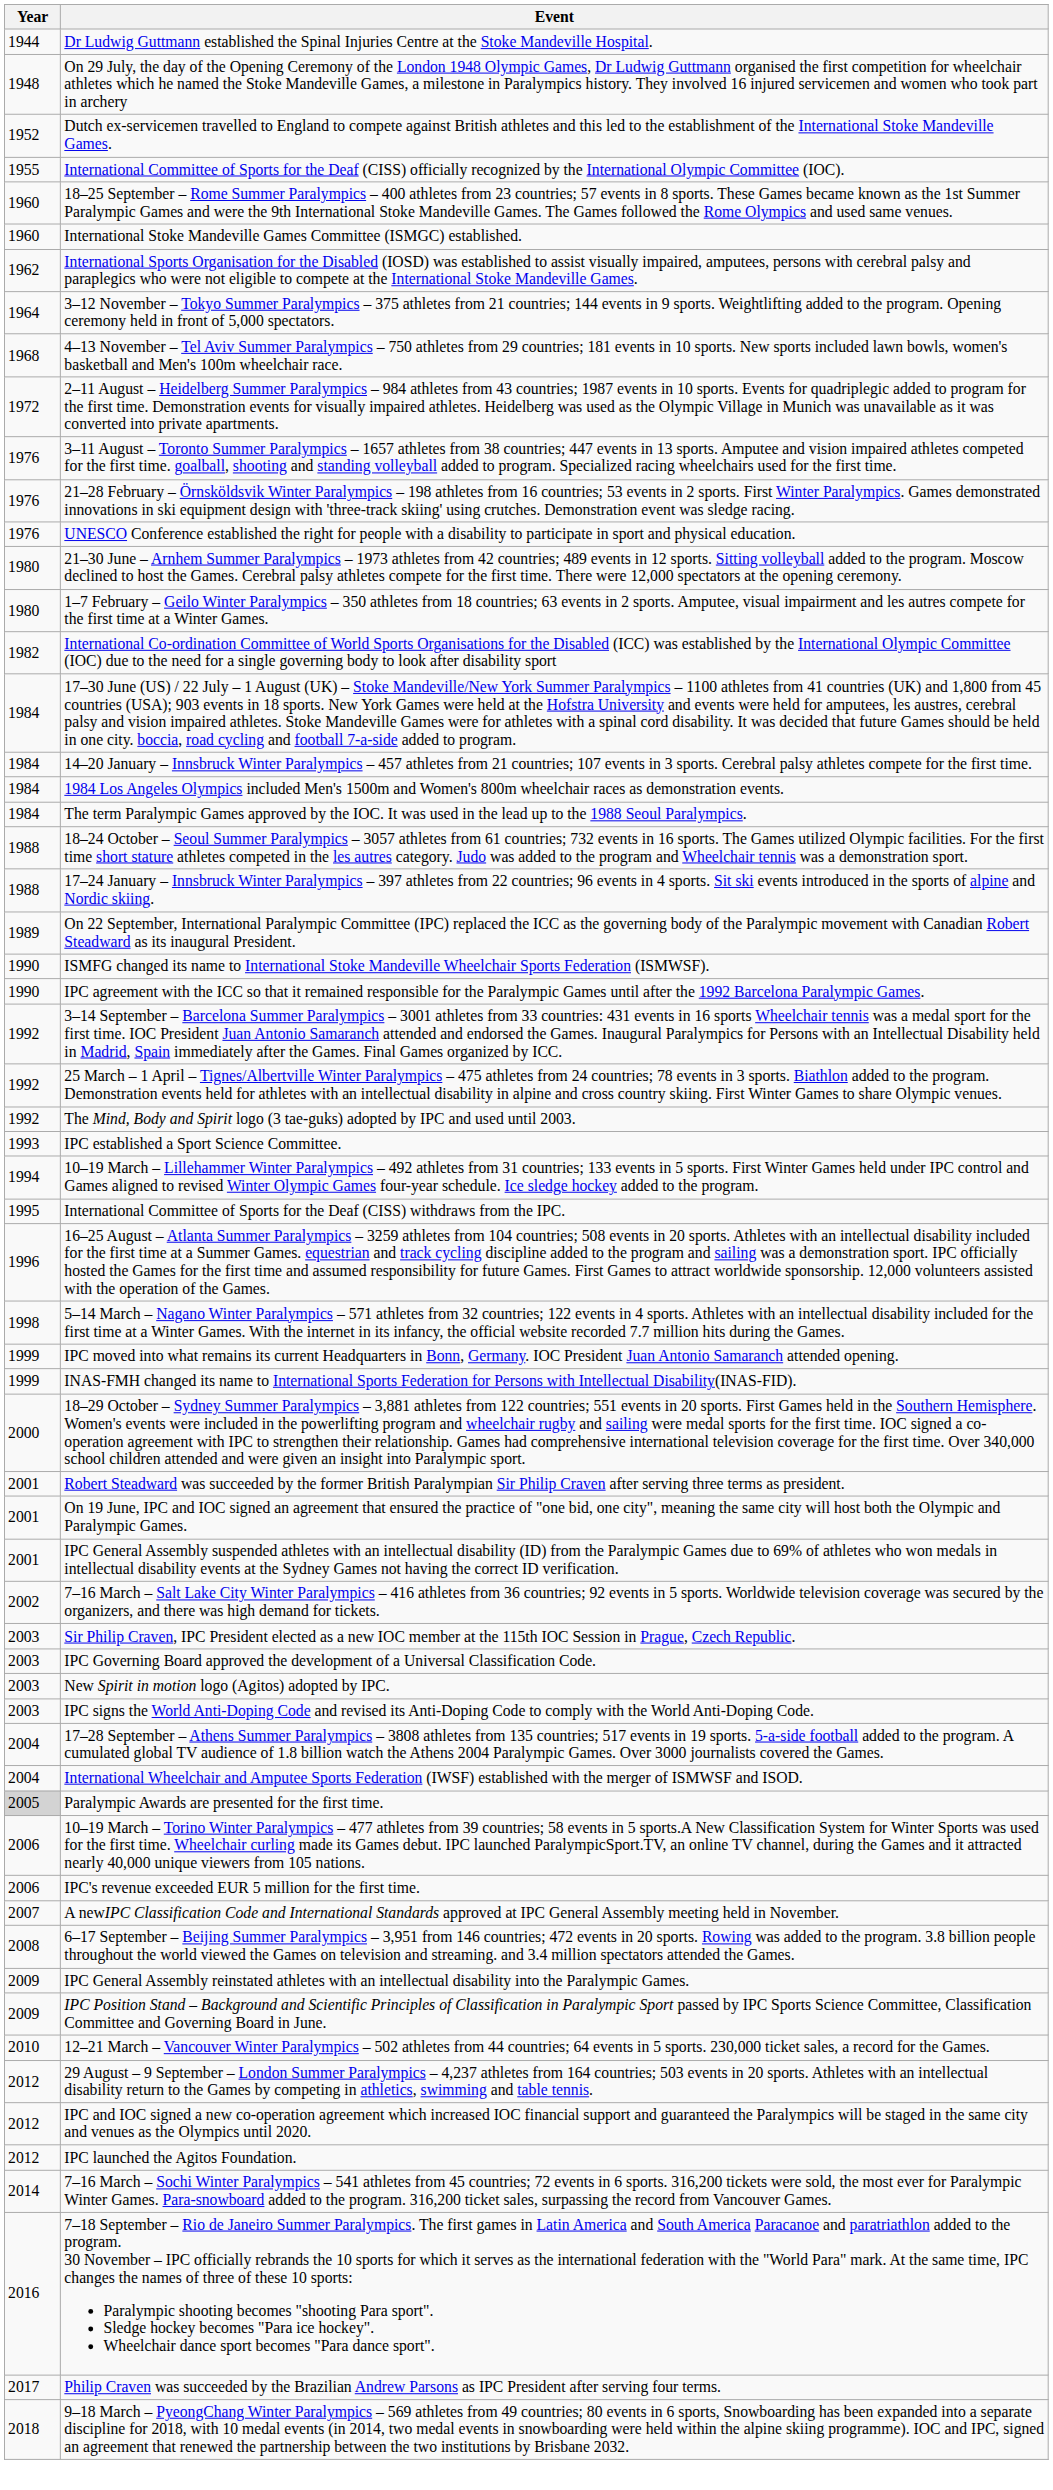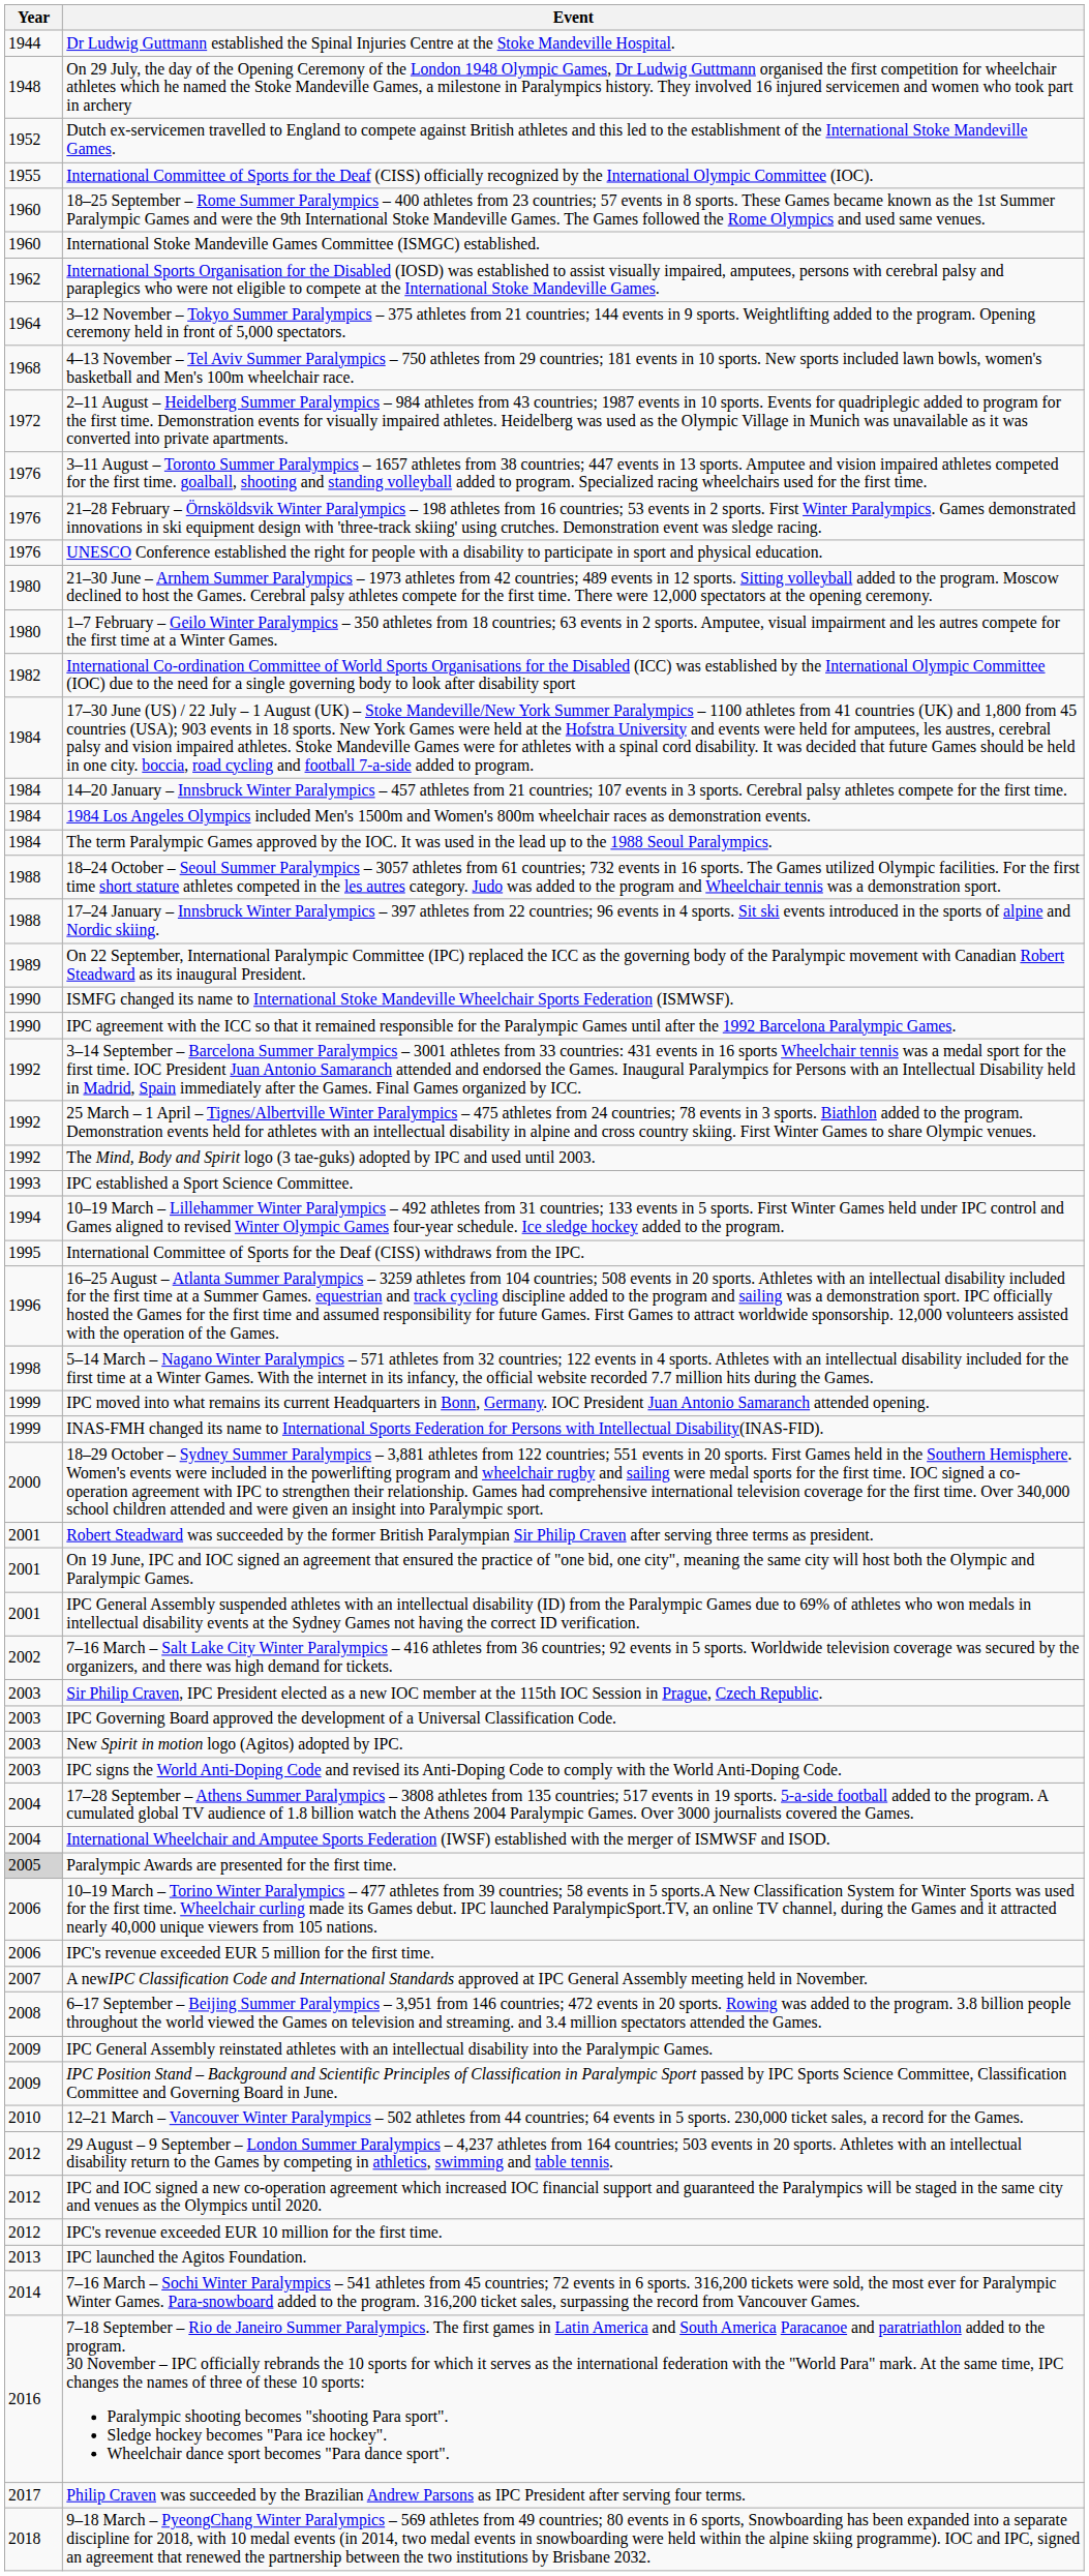 <table class="wikitable">
 <tr>
 <th style="width:50px;">Year</th>
 <th style="width:1000px;">Event</th>
 </tr>
 <tr>
 <td>1944</td>
 <td><a href='#'>Dr Ludwig Guttmann</a> established the Spinal Injuries Centre at the <a href='#'>Stoke Mandeville Hospital</a>.</td>
 </tr>
 <tr>
 <td>1948</td>
 <td>On 29 July, the day of the Opening Ceremony of the <a href='#'>London 1948 Olympic Games</a>, <a href='#'>Dr Ludwig Guttmann</a> organised the first competition for wheelchair athletes which he named the Stoke Mandeville Games, a milestone in Paralympics history. They involved 16 injured servicemen and women who took part in archery</td>
 </tr>
 <tr>
 <td>1952</td>
 <td>Dutch ex-servicemen travelled to England to compete against British athletes and this led to the establishment of the <a href='#'>International Stoke Mandeville Games</a>.</td>
 </tr>
 <tr>
 <td>1955</td>
 <td><a href='#'>International Committee of Sports for the Deaf</a> (CISS) officially recognized by the <a href='#'>International Olympic Committee</a> (IOC).</td>
 </tr>
 <tr>
 <td>1960</td>
 <td>18–25 September – <a href='#'>Rome Summer Paralympics</a> – 400 athletes from 23 countries; 57 events in 8 sports. These Games became known as the 1st Summer Paralympic Games and were the 9th International Stoke Mandeville Games. The Games followed the <a href='#'>Rome Olympics</a> and used same venues.</td>
 </tr>
 <tr>
 <td>1960</td>
 <td>International Stoke Mandeville Games Committee (ISMGC) established.</td>
 </tr>
 <tr>
 <td>1962</td>
 <td><a href='#'>International Sports Organisation for the Disabled</a> (IOSD) was established to assist visually impaired, amputees, persons with cerebral palsy and paraplegics who were not eligible to compete at the <a href='#'>International Stoke Mandeville Games</a>.</td>
 </tr>
 <tr>
 <td>1964</td>
 <td>3–12 November – <a href='#'>Tokyo Summer Paralympics</a> – 375 athletes from 21 countries; 144 events in 9 sports. Weightlifting added to the program. Opening ceremony held in front of 5,000 spectators.</td>
 </tr>
 <tr>
 <td>1968</td>
 <td>4–13 November – <a href='#'>Tel Aviv Summer Paralympics</a> – 750 athletes from 29 countries; 181 events in 10 sports. New sports included lawn bowls, women's basketball and Men's 100m wheelchair race.</td>
 </tr>
 <tr>
 <td>1972</td>
 <td>2–11 August – <a href='#'>Heidelberg Summer Paralympics</a> – 984 athletes from 43 countries; 1987 events in 10 sports. Events for quadriplegic added to program for the first time. Demonstration events for visually impaired athletes. Heidelberg was used as the Olympic Village in Munich was unavailable as it was converted into private apartments.</td>
 </tr>
 <tr>
 <td>1976</td>
 <td>3–11 August – <a href='#'>Toronto Summer Paralympics</a> – 1657 athletes from 38 countries; 447 events in 13 sports. Amputee and vision impaired athletes competed for the first time. <a href='#'>goalball</a>, <a href='#'>shooting</a> and <a href='#'>standing volleyball</a> added to program. Specialized racing wheelchairs used for the first time.</td>
 </tr>
 <tr>
 <td>1976</td>
 <td>21–28 February – <a href='#'>Örnsköldsvik Winter Paralympics</a> – 198 athletes from 16 countries; 53 events in 2 sports. First <a href='#'>Winter Paralympics</a>. Games demonstrated innovations in ski equipment design with 'three-track skiing' using crutches. Demonstration event was sledge racing.</td>
 </tr>
 <tr>
 <td>1976</td>
 <td><a href='#'>UNESCO</a> Conference established the right for people with a disability to participate in sport and physical education.</td>
 </tr>
 <tr>
 <td>1980</td>
 <td>21–30 June – <a href='#'>Arnhem Summer Paralympics</a> – 1973 athletes from 42 countries; 489 events in 12 sports. <a href='#'>Sitting volleyball</a> added to the program. Moscow declined to host the Games. Cerebral palsy athletes compete for the first time. There were 12,000 spectators at the opening ceremony.</td>
 </tr>
 <tr>
 <td>1980</td>
 <td>1–7 February – <a href='#'>Geilo Winter Paralympics</a> – 350 athletes from 18 countries; 63 events in 2 sports. Amputee, visual impairment and les autres compete for the first time at a Winter Games.</td>
 </tr>
 <tr>
 <td>1982</td>
 <td><a href='#'>International Co-ordination Committee of World Sports Organisations for the Disabled</a> (ICC) was established by the <a href='#'>International Olympic Committee</a> (IOC) due to the need for a single governing body to look after disability sport</td>
 </tr>
 <tr>
 <td>1984</td>
 <td>17–30 June (US) / 22 July – 1 August (UK) – <a href='#'>Stoke Mandeville/New York Summer Paralympics</a> – 1100 athletes from 41 countries (UK) and 1,800 from 45 countries (USA); 903 events in 18 sports. New York Games were held at the <a href='#'>Hofstra University</a> and events were held for amputees, les austres, cerebral palsy and vision impaired athletes. Stoke Mandeville Games were for athletes with a spinal cord disability. It was decided that future Games should be held in one city. <a href='#'>boccia</a>, <a href='#'>road cycling</a> and <a href='#'>football 7-a-side</a> added to program.</td>
 </tr>
 <tr>
 <td>1984</td>
 <td>14–20 January – <a href='#'>Innsbruck Winter Paralympics</a> – 457 athletes from 21 countries; 107 events in 3 sports. Cerebral palsy athletes compete for the first time.</td>
 </tr>
 <tr>
 <td>1984</td>
 <td><a href='#'>1984 Los Angeles Olympics</a> included Men's 1500m and Women's 800m wheelchair races as demonstration events.</td>
 </tr>
 <tr>
 <td>1984</td>
 <td>The term Paralympic Games approved by the IOC. It was used in the lead up to the <a href='#'>1988 Seoul Paralympics</a>.</td>
 </tr>
 <tr>
 <td>1988</td>
 <td>18–24 October – <a href='#'>Seoul Summer Paralympics</a> – 3057 athletes from 61 countries; 732 events in 16 sports. The Games utilized Olympic facilities. For the first time <a href='#'>short stature</a> athletes competed in the <a href='#'>les autres</a> category. <a href='#'>Judo</a> was added to the program and <a href='#'>Wheelchair tennis</a> was a demonstration sport.</td>
 </tr>
 <tr>
 <td>1988</td>
 <td>17–24 January – <a href='#'>Innsbruck Winter Paralympics</a> – 397 athletes from 22 countries; 96 events in 4 sports. <a href='#'>Sit ski</a> events introduced in the sports of <a href='#'>alpine</a> and <a href='#'>Nordic skiing</a>.</td>
 </tr>
 <tr>
 <td>1989</td>
 <td>On 22 September, International Paralympic Committee (IPC) replaced the ICC as the governing body of the Paralympic movement with Canadian <a href='#'>Robert Steadward</a> as its inaugural President.</td>
 </tr>
 <tr>
 <td>1990</td>
 <td>ISMFG changed its name to <a href='#'>International Stoke Mandeville Wheelchair Sports Federation</a> (ISMWSF).</td>
 </tr>
 <tr>
 <td>1990</td>
 <td>IPC agreement with the ICC so that it remained responsible for the Paralympic Games until after the <a href='#'>1992 Barcelona Paralympic Games</a>.</td>
 </tr>
 <tr>
 <td>1992</td>
 <td>3–14 September – <a href='#'>Barcelona Summer Paralympics</a> – 3001 athletes from 33 countries: 431 events in 16 sports <a href='#'>Wheelchair tennis</a> was a medal sport for the first time. IOC President <a href='#'>Juan Antonio Samaranch</a> attended and endorsed the Games. Inaugural Paralympics for Persons with an Intellectual Disability held in <a href='#'>Madrid</a>, <a href='#'>Spain</a> immediately after the Games. Final Games organized by ICC.</td>
 </tr>
 <tr>
 <td>1992</td>
 <td>25 March – 1 April – <a href='#'>Tignes/Albertville Winter Paralympics</a> – 475 athletes from 24 countries; 78 events in 3 sports. <a href='#'>Biathlon</a> added to the program. Demonstration events held for athletes with an intellectual disability in alpine and cross country skiing. First Winter Games to share Olympic venues.</td>
 </tr>
 <tr>
 <td>1992</td>
 <td>The <em>Mind, Body and Spirit</em> logo (3 tae-guks) adopted by IPC and used until 2003.</td>
 </tr>
 <tr>
 <td>1993</td>
 <td>IPC established a Sport Science Committee.</td>
 </tr>
 <tr>
 <td>1994</td>
 <td>10–19 March – <a href='#'>Lillehammer Winter Paralympics</a> – 492 athletes from 31 countries; 133 events in 5 sports. First Winter Games held under IPC control and Games aligned to revised <a href='#'>Winter Olympic Games</a> four-year schedule. <a href='#'>Ice sledge hockey</a> added to the program.</td>
 </tr>
 <tr>
 <td>1995</td>
 <td>International Committee of Sports for the Deaf (CISS) withdraws from the IPC.</td>
 </tr>
 <tr>
 <td>1996</td>
 <td>16–25 August – <a href='#'>Atlanta Summer Paralympics</a> – 3259 athletes from 104 countries; 508 events in 20 sports. Athletes with an intellectual disability included for the first time at a Summer Games. <a href='#'>equestrian</a> and <a href='#'>track cycling</a> discipline added to the program and <a href='#'>sailing</a> was a demonstration sport. IPC officially hosted the Games for the first time and assumed responsibility for future Games. First Games to attract worldwide sponsorship. 12,000 volunteers assisted with the operation of the Games.</td>
 </tr>
 <tr>
 <td>1998</td>
 <td>5–14 March – <a href='#'>Nagano Winter Paralympics</a> – 571 athletes from 32 countries; 122 events in 4 sports. Athletes with an intellectual disability included for the first time at a Winter Games. With the internet in its infancy, the official website recorded 7.7 million hits during the Games.</td>
 </tr>
 <tr>
 <td>1999</td>
 <td>IPC moved into what remains its current Headquarters in <a href='#'>Bonn</a>, <a href='#'>Germany</a>. IOC President <a href='#'>Juan Antonio Samaranch</a> attended opening.</td>
 </tr>
 <tr>
 <td>1999</td>
 <td>INAS-FMH changed its name to <a href='#'>International Sports Federation for Persons with Intellectual Disability</a>(INAS-FID).</td>
 </tr>
 <tr>
 <td>2000</td>
 <td>18–29 October – <a href='#'>Sydney Summer Paralympics</a> – 3,881 athletes from 122 countries; 551 events in 20 sports. First Games held in the <a href='#'>Southern Hemisphere</a>. Women's events were included in the powerlifting program and <a href='#'>wheelchair rugby</a> and <a href='#'>sailing</a> were medal sports for the first time. IOC signed a co-operation agreement with IPC to strengthen their relationship. Games had comprehensive international television coverage for the first time. Over 340,000 school children attended and were given an insight into Paralympic sport.</td>
 </tr>
 <tr>
 <td>2001</td>
 <td><a href='#'>Robert Steadward</a> was succeeded by the former British Paralympian <a href='#'>Sir Philip Craven</a> after serving three terms as president.</td>
 </tr>
 <tr>
 <td>2001</td>
 <td>On 19 June, IPC and IOC signed an agreement that ensured the practice of "one bid, one city", meaning the same city will host both the Olympic and Paralympic Games.</td>
 </tr>
 <tr>
 <td>2001</td>
 <td>IPC General Assembly suspended athletes with an intellectual disability (ID) from the Paralympic Games due to 69% of athletes who won medals in intellectual disability events at the Sydney Games not having the correct ID verification.</td>
 </tr>
 <tr>
 <td>2002</td>
 <td>7–16 March – <a href='#'>Salt Lake City Winter Paralympics</a> – 416 athletes from 36 countries; 92 events in 5 sports. Worldwide television coverage was secured by the organizers, and there was high demand for tickets.</td>
 </tr>
 <tr>
 <td>2003</td>
 <td><a href='#'>Sir Philip Craven</a>, IPC President elected as a new IOC member at the 115th IOC Session in <a href='#'>Prague</a>, <a href='#'>Czech Republic</a>.</td>
 </tr>
 <tr>
 <td>2003</td>
 <td>IPC Governing Board approved the development of a Universal Classification Code.</td>
 </tr>
 <tr>
 <td>2003</td>
 <td>New <em>Spirit in motion</em> logo (Agitos) adopted by IPC.</td>
 </tr>
 <tr>
 <td>2003</td>
 <td>IPC signs the <a href='#'>World Anti-Doping Code</a> and revised its Anti-Doping Code to comply with the World Anti-Doping Code.</td>
 </tr>
 <tr>
 <td>2004</td>
 <td>17–28 September – <a href='#'>Athens Summer Paralympics</a> – 3808 athletes from 135 countries; 517 events in 19 sports. <a href='#'>5-a-side football</a> added to the program. A cumulated global TV audience of 1.8 billion watch the Athens 2004 Paralympic Games. Over 3000 journalists covered the Games.</td>
 </tr>
 <tr>
 <td>2004</td>
 <td><a href='#'>International Wheelchair and Amputee Sports Federation</a> (IWSF) established with the merger of ISMWSF and ISOD.</td>
 </tr>
 <tr>
 <td style="background: lightgrey;">2005</td>
 <td>Paralympic Awards are presented for the first time.</td>
 </tr>
 <tr>
 <td>2006</td>
 <td>10–19 March – <a href='#'>Torino Winter Paralympics</a> – 477 athletes from 39 countries; 58 events in 5 sports.A New Classification System for Winter Sports was used for the first time. <a href='#'>Wheelchair curling</a> made its Games debut. IPC launched ParalympicSport.TV, an online TV channel, during the Games and it attracted nearly 40,000 unique viewers from 105 nations.</td>
 </tr>
 <tr>
 <td>2006</td>
 <td>IPC's revenue exceeded EUR 5 million for the first time.</td>
 </tr>
 <tr>
 <td>2007</td>
 <td>A new<em>IPC Classification Code and International Standards</em> approved at IPC General Assembly meeting held in November.</td>
 </tr>
 <tr>
 <td>2008</td>
 <td>6–17 September – <a href='#'>Beijing Summer Paralympics</a> – 3,951 from 146 countries; 472 events in 20 sports. <a href='#'>Rowing</a> was added to the program. 3.8 billion people throughout the world viewed the Games on television and streaming. and 3.4 million spectators attended the Games.</td>
 </tr>
 <tr>
 <td>2009</td>
 <td>IPC General Assembly reinstated athletes with an intellectual disability into the Paralympic Games.</td>
 </tr>
 <tr>
 <td>2009</td>
 <td><em>IPC Position Stand – Background and Scientific Principles of Classification in Paralympic Sport</em> passed by IPC Sports Science Committee, Classification Committee and Governing Board in June.</td>
 </tr>
 <tr>
 <td>2010</td>
 <td>12–21 March – <a href='#'>Vancouver Winter Paralympics</a> – 502 athletes from 44 countries; 64 events in 5 sports. 230,000 ticket sales, a record for the Games.</td>
 </tr>
 <tr>
 <td>2012</td>
 <td>29 August – 9 September – <a href='#'>London Summer Paralympics</a> – 4,237 athletes from 164 countries; 503 events in 20 sports. Athletes with an intellectual disability return to the Games by competing in <a href='#'>athletics</a>, <a href='#'>swimming</a> and <a href='#'>table tennis</a>.</td>
 </tr>
 <tr>
 <td>2012</td>
 <td>IPC and IOC signed a new co-operation agreement which increased IOC financial support and guaranteed the Paralympics will be staged in the same city and venues as the Olympics until 2020.</td>
 </tr>
 <tr>
 <td>2012</td>
+<td>IPC's revenue exceeded EUR 10 million for the first time.</td>
+</tr>
+<tr>
+<td>2013</td>
 <td>IPC launched the Agitos Foundation.</td>
 </tr>
 <tr>
 <td>2014</td>
 <td>7–16 March – <a href='#'>Sochi Winter Paralympics</a> – 541 athletes from 45 countries; 72 events in 6 sports. 316,200 tickets were sold, the most ever for Paralympic Winter Games. <a href='#'>Para-snowboard</a> added to the program. 316,200 ticket sales, surpassing the record from Vancouver Games.</td>
 </tr>
 <tr>
 <td>2016</td>
 <td>7–18 September – <a href='#'>Rio de Janeiro Summer Paralympics</a>. The first games in <a href='#'>Latin America</a> and <a href='#'>South America</a> <a href='#'>Paracanoe</a> and <a href='#'>paratriathlon</a> added to the program.<br>30 November – IPC officially rebrands the 10 sports for which it serves as the international federation with the "World Para" mark. At the same time, IPC changes the names of three of these 10 sports:<br><ul><li>Paralympic shooting becomes "shooting Para sport".</li><li>Sledge hockey becomes "Para ice hockey".</li><li>Wheelchair dance sport becomes "Para dance sport".</li></ul></td>
 </tr>
 <tr>
 <td>2017</td>
 <td><a href='#'>Philip Craven</a> was succeeded by the Brazilian <a href='#'>Andrew Parsons</a> as IPC President after serving four terms.</td>
 </tr>
 <tr>
 <td>2018</td>
 <td>9–18 March – <a href='#'>PyeongChang Winter Paralympics</a> – 569 athletes from 49 countries; 80 events in 6 sports, Snowboarding has been expanded into a separate discipline for 2018, with 10 medal events (in 2014, two medal events in snowboarding were held within the alpine skiing programme). IOC and IPC, signed an agreement that renewed the partnership between the two institutions by Brisbane 2032.</td>
 </tr>
 </table>
